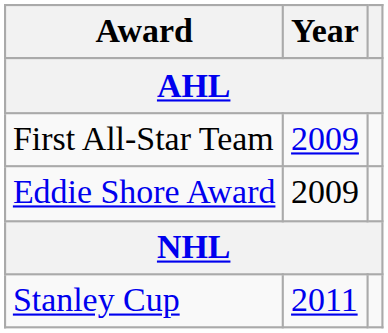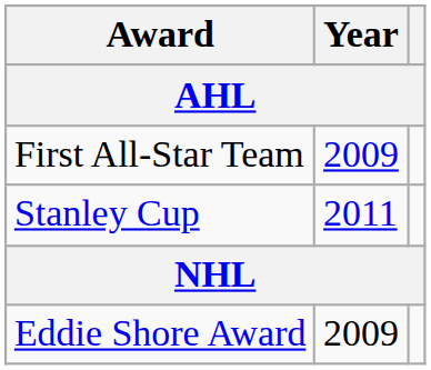 <table class="wikitable">
 <tr>
 <th>Award</th>
 <th>Year</th>
 <th></th>
 </tr>
 <tr ALIGN="center" bgcolor="#e0e0e0">
 <th colspan="3"><a href='#'>AHL</a></th>
 </tr>
 <tr>
 <td>First All-Star Team</td>
 <td><a href='#'>2009</a></td>
 <td></td>
 </tr>
 <tr>
-<td><a href='#'>Eddie Shore Award</a></td>
-<td>2009</td>
+<td><a href='#'>Stanley Cup</a></td>
+<td><a href='#'>2011</a></td>
 <td></td>
 </tr>
 <tr ALIGN="center" bgcolor="#e0e0e0">
 <th colspan="3"><a href='#'>NHL</a></th>
 </tr>
 <tr>
-<td><a href='#'>Stanley Cup</a></td>
-<td><a href='#'>2011</a></td>
+<td><a href='#'>Eddie Shore Award</a></td>
+<td>2009</td>
 <td></td>
 </tr>
 </table>
